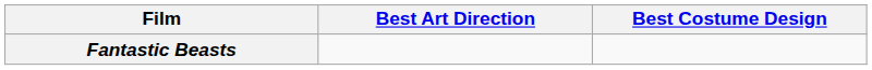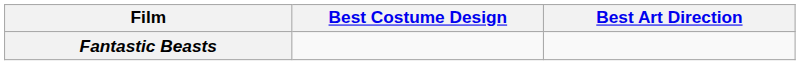 <table class="wikitable" style="text-align:center" width=58%>
 <tr>
 <th align="center" width="16%">Film</th>
+<th align="center" width="14%"><a href='#'>Best Costume Design</a></th>
 <th align="center" width="14%"><a href='#'>Best Art Direction</a></th>
-<th align="center" width="14%"><a href='#'>Best Costume Design</a></th>
 </tr>
 <tr>
 <th scope="row"><em>Fantastic Beasts</em></th>
 <td></td>
 <td></td>
 </tr>
 </table>
